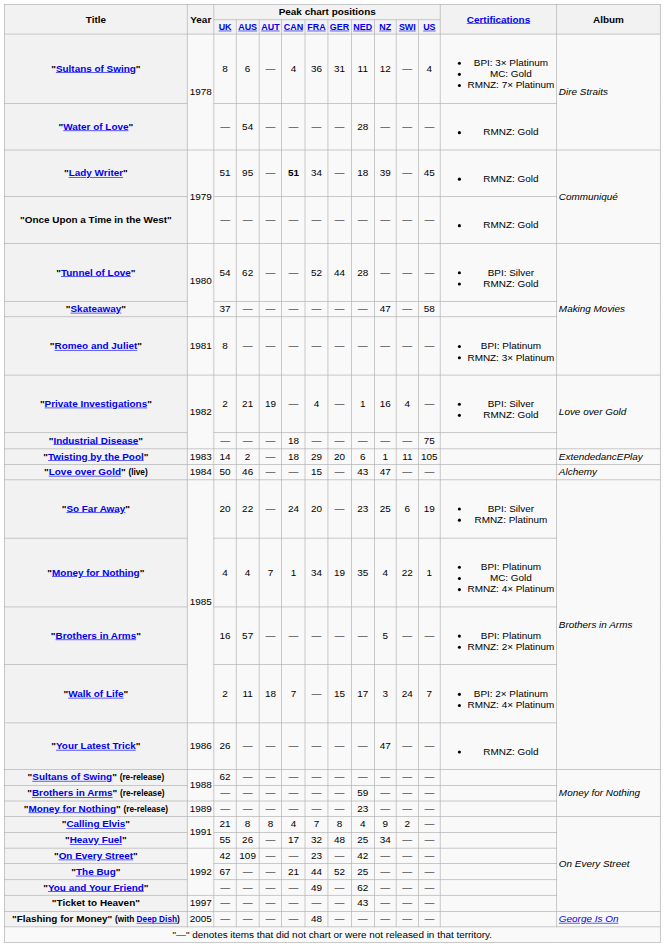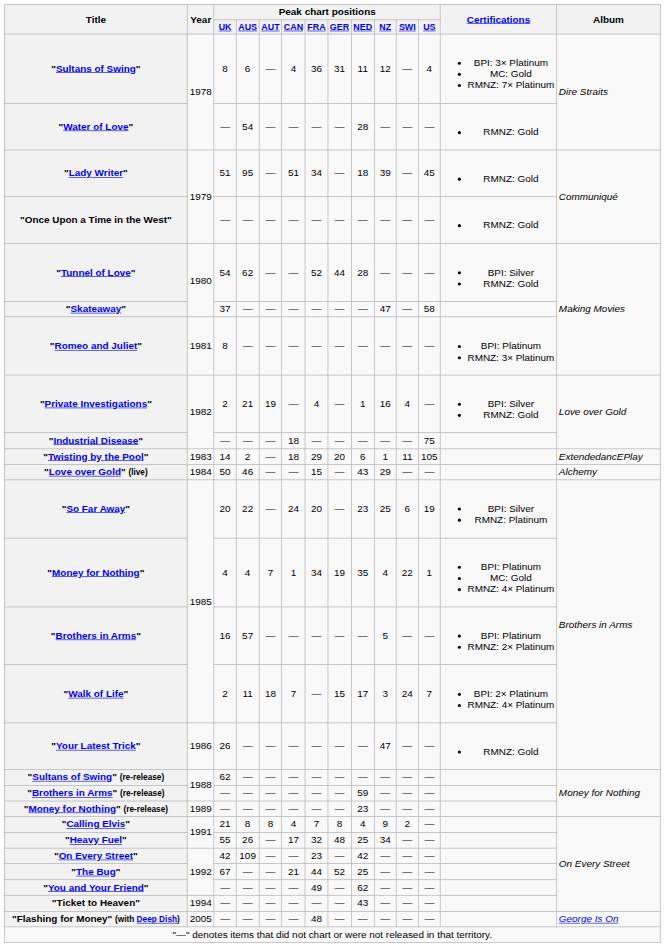 <table class="wikitable plainrowheaders" style="text-align:center;">
 <tr>
 <th rowspan="2" style="width:18em;">Title</th>
 <th rowspan="2" style="width:2em;">Year</th>
 <th colspan="10">Peak chart positions</th>
 <th rowspan="2"><a href='#'>Certifications</a></th>
 <th rowspan="2" style="width:10em;">Album</th>
 </tr>
 <tr>
 <th style="width:2em;font-size:90%;"><a href='#'>UK</a><br></th>
 <th style="width:2em;font-size:90%;"><a href='#'>AUS</a><br></th>
 <th style="width:2em;font-size:90%;"><a href='#'>AUT</a><br></th>
 <th style="width:2em;font-size:90%;"><a href='#'>CAN</a><br></th>
 <th style="width:2em;font-size:90%;"><a href='#'>FRA</a><br></th>
 <th style="width:2em;font-size:90%;"><a href='#'>GER</a><br></th>
 <th style="width:2em;font-size:90%;"><a href='#'>NED</a><br></th>
 <th style="width:2em;font-size:90%;"><a href='#'>NZ</a><br></th>
 <th style="width:2em;font-size:90%;"><a href='#'>SWI</a><br></th>
 <th style="width:2em;font-size:90%;"><a href='#'>US</a><br></th>
 </tr>
 <tr>
 <th scope="row">"<a href='#'>Sultans of Swing</a>"</th>
 <td rowspan="2">1978</td>
 <td>8</td>
 <td>6</td>
 <td>—</td>
 <td>4</td>
 <td>36</td>
 <td>31</td>
 <td>11</td>
 <td>12</td>
 <td>—</td>
 <td>4</td>
 <td><br><ul><li>BPI: 3× Platinum</li><li>MC: Gold</li><li>RMNZ: 7× Platinum</li></ul></td>
 <td style="text-align:left;" rowspan="2"><em>Dire Straits</em></td>
 </tr>
 <tr>
 <th scope="row">"<a href='#'>Water of Love</a>"</th>
 <td>—</td>
 <td>54</td>
 <td>—</td>
 <td>—</td>
 <td>—</td>
 <td>—</td>
 <td>28</td>
 <td>—</td>
 <td>—</td>
 <td>—</td>
 <td><br><ul><li>RMNZ: Gold</li></ul></td>
 </tr>
 <tr>
 <th scope="row">"<a href='#'>Lady Writer</a>"</th>
 <td rowspan="2">1979</td>
 <td>51</td>
 <td>95</td>
 <td>—</td>
-<td><strong>51</strong></td>
+<td>51</td>
 <td>34</td>
 <td>—</td>
 <td>18</td>
 <td>39</td>
 <td>—</td>
 <td>45</td>
 <td><br><ul><li>RMNZ: Gold</li></ul></td>
 <td style="text-align:left;" rowspan="2"><em>Communiqué</em></td>
 </tr>
 <tr>
 <th scope="row">"Once Upon a Time in the West"</th>
 <td>—</td>
 <td>—</td>
 <td>—</td>
 <td>—</td>
 <td>—</td>
 <td>—</td>
 <td>—</td>
 <td>—</td>
 <td>—</td>
 <td>—</td>
 <td><br><ul><li>RMNZ: Gold</li></ul></td>
 </tr>
 <tr>
 <th scope="row">"<a href='#'>Tunnel of Love</a>"</th>
 <td rowspan="2">1980</td>
 <td>54</td>
 <td>62</td>
 <td>—</td>
 <td>—</td>
 <td>52</td>
 <td>44</td>
 <td>28</td>
 <td>—</td>
 <td>—</td>
 <td>—</td>
 <td><br><ul><li>BPI: Silver</li><li>RMNZ: Gold</li></ul></td>
 <td style="text-align:left;" rowspan="3"><em>Making Movies</em></td>
 </tr>
 <tr>
 <th scope="row">"<a href='#'>Skateaway</a>"</th>
 <td>37</td>
 <td>—</td>
 <td>—</td>
 <td>—</td>
 <td>—</td>
 <td>—</td>
 <td>—</td>
 <td>47</td>
 <td>—</td>
 <td>58</td>
 <td></td>
 </tr>
 <tr>
 <th scope="row">"<a href='#'>Romeo and Juliet</a>"</th>
 <td rowspan="1">1981</td>
 <td>8</td>
 <td>—</td>
 <td>—</td>
 <td>—</td>
 <td>—</td>
 <td>—</td>
 <td>—</td>
 <td>—</td>
 <td>—</td>
 <td>—</td>
 <td><br><ul><li>BPI: Platinum</li><li>RMNZ: 3× Platinum</li></ul></td>
 </tr>
 <tr>
 <th scope="row">"<a href='#'>Private Investigations</a>"</th>
 <td rowspan="2">1982</td>
 <td>2</td>
 <td>21</td>
 <td>19</td>
 <td>—</td>
 <td>4</td>
 <td>—</td>
 <td>1</td>
 <td>16</td>
 <td>4</td>
 <td>—</td>
 <td><br><ul><li>BPI: Silver</li><li>RMNZ: Gold</li></ul></td>
 <td style="text-align:left;" rowspan="2"><em>Love over Gold</em></td>
 </tr>
 <tr>
 <th scope="row">"<a href='#'>Industrial Disease</a>"</th>
 <td>—</td>
 <td>—</td>
 <td>—</td>
 <td>18</td>
 <td>—</td>
 <td>—</td>
 <td>—</td>
 <td>—</td>
 <td>—</td>
 <td>75</td>
 <td></td>
 </tr>
 <tr>
 <th scope="row">"<a href='#'>Twisting by the Pool</a>"</th>
 <td>1983</td>
 <td>14</td>
 <td>2</td>
 <td>—</td>
 <td>18</td>
 <td>29</td>
 <td>20</td>
 <td>6</td>
 <td>1</td>
 <td>11</td>
 <td>105</td>
 <td></td>
 <td style="text-align:left;"><em>ExtendedancEPlay</em></td>
 </tr>
 <tr>
 <th scope="row">"<a href='#'>Love over Gold</a>" <small>(live)</small></th>
 <td>1984</td>
 <td>50</td>
 <td>46</td>
 <td>—</td>
 <td>—</td>
 <td>15</td>
 <td>—</td>
 <td>43</td>
-<td>47</td>
+<td>29</td>
 <td>—</td>
 <td>—</td>
 <td></td>
 <td style="text-align:left;"><em>Alchemy</em></td>
 </tr>
 <tr>
 <th scope="row">"<a href='#'>So Far Away</a>"</th>
 <td rowspan="4">1985</td>
 <td>20</td>
 <td>22</td>
 <td>—</td>
 <td>24</td>
 <td>20</td>
 <td>—</td>
 <td>23</td>
 <td>25</td>
 <td>6</td>
 <td>19</td>
 <td><br><ul><li>BPI: Silver</li><li>RMNZ: Platinum</li></ul></td>
 <td style="text-align:left;" rowspan="5"><em>Brothers in Arms</em></td>
 </tr>
 <tr>
 <th scope="row">"<a href='#'>Money for Nothing</a>"</th>
 <td>4</td>
 <td>4</td>
 <td>7</td>
 <td>1</td>
 <td>34</td>
 <td>19</td>
 <td>35</td>
 <td>4</td>
 <td>22</td>
 <td>1</td>
 <td><br><ul><li>BPI: Platinum</li><li>MC: Gold</li><li>RMNZ: 4× Platinum</li></ul></td>
 </tr>
 <tr>
 <th scope="row">"<a href='#'>Brothers in Arms</a>"</th>
 <td>16</td>
 <td>57</td>
 <td>—</td>
 <td>—</td>
 <td>—</td>
 <td>—</td>
 <td>—</td>
 <td>5</td>
 <td>—</td>
 <td>—</td>
 <td><br><ul><li>BPI: Platinum</li><li>RMNZ: 2× Platinum</li></ul></td>
 </tr>
 <tr>
 <th scope="row">"<a href='#'>Walk of Life</a>"</th>
 <td>2</td>
 <td>11</td>
 <td>18</td>
 <td>7</td>
 <td>—</td>
 <td>15</td>
 <td>17</td>
 <td>3</td>
 <td>24</td>
 <td>7</td>
 <td><br><ul><li>BPI: 2× Platinum</li><li>RMNZ: 4× Platinum</li></ul></td>
 </tr>
 <tr>
 <th scope="row">"<a href='#'>Your Latest Trick</a>"</th>
 <td rowspan="1">1986</td>
 <td>26</td>
 <td>—</td>
 <td>—</td>
 <td>—</td>
 <td>—</td>
 <td>—</td>
 <td>—</td>
 <td>47</td>
 <td>—</td>
 <td>—</td>
 <td><br><ul><li>RMNZ: Gold</li></ul></td>
 </tr>
 <tr>
 <th scope="row">"<a href='#'>Sultans of Swing</a>" <small>(re-release)</small></th>
 <td rowspan="2">1988</td>
 <td>62</td>
 <td>—</td>
 <td>—</td>
 <td>—</td>
 <td>—</td>
 <td>—</td>
 <td>—</td>
 <td>—</td>
 <td>—</td>
 <td>—</td>
 <td></td>
 <td style="text-align:left;" rowspan="3"><em>Money for Nothing</em></td>
 </tr>
 <tr>
 <th scope="row">"<a href='#'>Brothers in Arms</a>" <small>(re-release)</small></th>
 <td>—</td>
 <td>—</td>
 <td>—</td>
 <td>—</td>
 <td>—</td>
 <td>—</td>
 <td>59</td>
 <td>—</td>
 <td>—</td>
 <td>—</td>
 <td></td>
 </tr>
 <tr>
 <th scope="row">"<a href='#'>Money for Nothing</a>" <small>(re-release)</small></th>
 <td>1989</td>
 <td>—</td>
 <td>—</td>
 <td>—</td>
 <td>—</td>
 <td>—</td>
 <td>—</td>
 <td>23</td>
 <td>—</td>
 <td>—</td>
 <td>—</td>
 <td></td>
 </tr>
 <tr>
 <th scope="row">"<a href='#'>Calling Elvis</a>"</th>
 <td rowspan="2">1991</td>
 <td>21</td>
 <td>8</td>
 <td>8</td>
 <td>4</td>
 <td>7</td>
 <td>8</td>
 <td>4</td>
 <td>9</td>
 <td>2</td>
 <td>—</td>
 <td></td>
 <td style="text-align:left;" rowspan="6"><em>On Every Street</em></td>
 </tr>
 <tr>
 <th scope="row">"<a href='#'>Heavy Fuel</a>"</th>
 <td>55</td>
 <td>26</td>
 <td>—</td>
 <td>17</td>
 <td>32</td>
 <td>48</td>
 <td>25</td>
 <td>34</td>
 <td>—</td>
 <td>—</td>
 </tr>
 <tr>
 <th scope="row">"<a href='#'>On Every Street</a>"</th>
 <td rowspan="3">1992</td>
 <td>42</td>
 <td>109</td>
 <td>—</td>
 <td>—</td>
 <td>23</td>
 <td>—</td>
 <td>42</td>
 <td>—</td>
 <td>—</td>
 <td>—</td>
 <td></td>
 </tr>
 <tr>
 <th scope="row">"<a href='#'>The Bug</a>"</th>
 <td>67</td>
 <td>—</td>
 <td>—</td>
 <td>21</td>
 <td>44</td>
 <td>52</td>
 <td>25</td>
 <td>—</td>
 <td>—</td>
 <td>—</td>
 </tr>
 <tr>
 <th scope="row">"<a href='#'>You and Your Friend</a>"</th>
 <td>—</td>
 <td>—</td>
 <td>—</td>
 <td>—</td>
 <td>49</td>
 <td>—</td>
 <td>62</td>
 <td>—</td>
 <td>—</td>
 <td>—</td>
 <td></td>
 </tr>
 <tr>
 <th scope="row">"Ticket to Heaven"</th>
-<td>1997</td>
+<td>1994</td>
 <td>—</td>
 <td>—</td>
 <td>—</td>
 <td>—</td>
 <td>—</td>
 <td>—</td>
 <td>43</td>
 <td>—</td>
 <td>—</td>
 <td>—</td>
 <td></td>
 </tr>
 <tr>
 <th scope="row">"Flashing for Money" <small>(with <a href='#'>Deep Dish</a>)</small></th>
 <td>2005</td>
 <td>—</td>
 <td>—</td>
 <td>—</td>
 <td>—</td>
 <td>48</td>
 <td>—</td>
 <td>—</td>
 <td>—</td>
 <td>—</td>
 <td>—</td>
 <td></td>
 <td style="text-align:left;" rowspan="1"><em><a href='#'>George Is On</a></em></td>
 </tr>
 <tr>
 <td colspan="14">"—" denotes items that did not chart or were not released in that territory.</td>
 </tr>
 </table>
